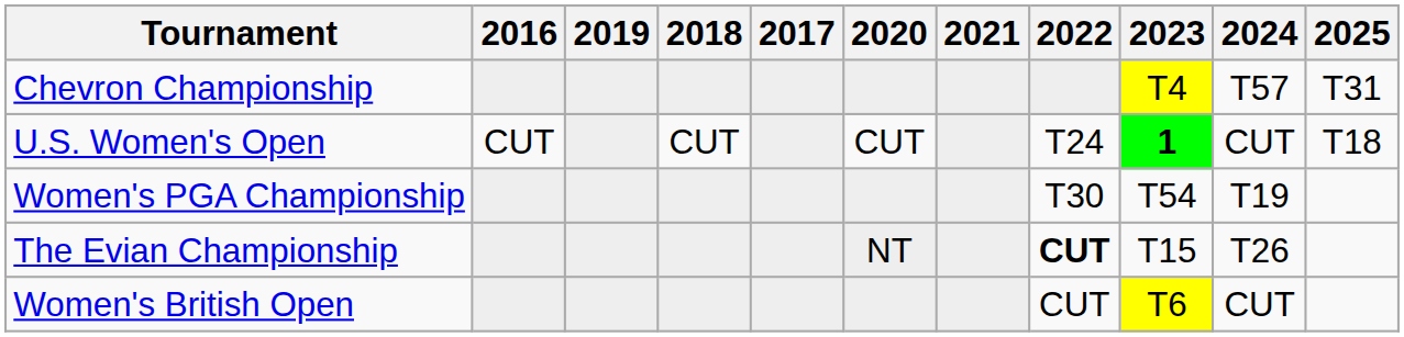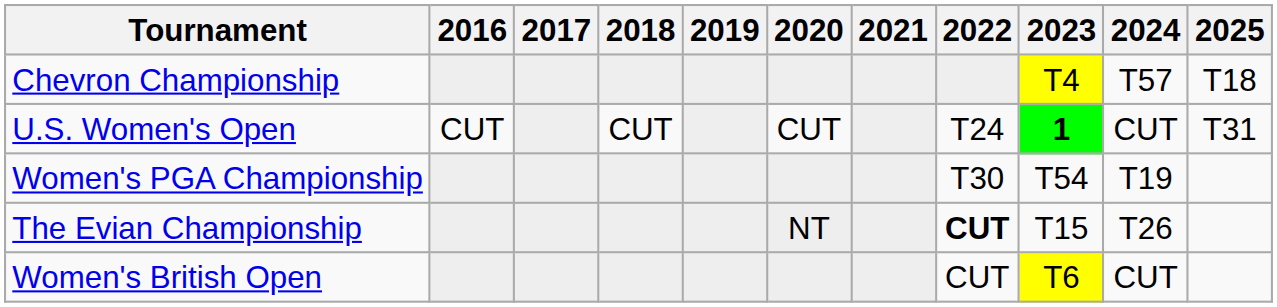 <table class="wikitable" style="font-size:95%;text-align:center;">
 <tr>
 <th>Tournament</th>
 <th>2016</th>
+<th>2017</th>
+<th>2018</th>
 <th>2019</th>
-<th>2018</th>
-<th>2017</th>
 <th>2020</th>
 <th>2021</th>
 <th>2022</th>
 <th>2023</th>
 <th>2024</th>
 <th>2025</th>
 </tr>
 <tr>
 <td align=left><a href='#'>Chevron Championship</a></td>
 <td style="background:#eeeeee;"></td>
 <td style="background:#eeeeee;"></td>
 <td style="background:#eeeeee;"></td>
 <td style="background:#eeeeee;"></td>
 <td style="background:#eeeeee;"></td>
 <td style="background:#eeeeee;"></td>
 <td style="background:#eeeeee;"></td>
 <td style="background:yellow;">T4</td>
 <td>T57</td>
-<td>T31</td>
+<td>T18</td>
 </tr>
 <tr>
 <td align=left><a href='#'>U.S. Women's Open</a></td>
 <td>CUT</td>
 <td style="background:#eeeeee;"></td>
 <td>CUT</td>
 <td style="background:#eeeeee;"></td>
 <td>CUT</td>
 <td style="background:#eeeeee;"></td>
 <td>T24</td>
 <td style="background:lime;"><strong>1</strong></td>
 <td>CUT</td>
-<td>T18</td>
+<td>T31</td>
 </tr>
 <tr>
 <td align=left><a href='#'>Women's PGA Championship</a></td>
 <td style="background:#eeeeee;"></td>
 <td style="background:#eeeeee;"></td>
 <td style="background:#eeeeee;"></td>
 <td style="background:#eeeeee;"></td>
 <td style="background:#eeeeee;"></td>
 <td style="background:#eeeeee;"></td>
 <td>T30</td>
 <td>T54</td>
 <td>T19</td>
 <td></td>
 </tr>
 <tr>
 <td align=left><a href='#'>The Evian Championship</a></td>
 <td style="background:#eeeeee;"></td>
 <td style="background:#eeeeee;"></td>
 <td style="background:#eeeeee;"></td>
 <td style="background:#eeeeee;"></td>
 <td style="background:#eeeeee;">NT</td>
 <td style="background:#eeeeee;"></td>
 <td><strong>CUT</strong></td>
 <td>T15</td>
 <td>T26</td>
 <td></td>
 </tr>
 <tr>
 <td align=left><a href='#'>Women's British Open</a></td>
 <td style="background:#eeeeee;"></td>
 <td style="background:#eeeeee;"></td>
 <td style="background:#eeeeee;"></td>
 <td style="background:#eeeeee;"></td>
 <td style="background:#eeeeee;"></td>
 <td style="background:#eeeeee;"></td>
 <td>CUT</td>
 <td style="background:yellow;">T6</td>
 <td>CUT</td>
 <td></td>
 </tr>
 </table>
